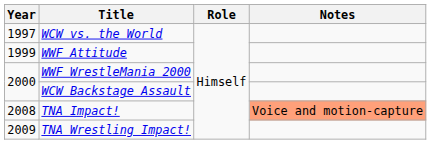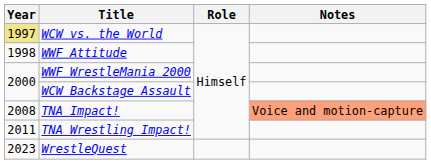 <table class="wikitable sortable">
 <tr>
 <th>Year</th>
 <th>Title</th>
 <th>Role</th>
 <th>Notes</th>
 </tr>
 <tr>
-<td>1997</td>
+<td style="background: khaki;">1997</td>
 <td><em><a href='#'>WCW vs. the World</a></em></td>
 <td rowspan=6>Himself</td>
 <td></td>
 </tr>
 <tr>
-<td>1999</td>
+<td>1998</td>
 <td><em><a href='#'>WWF Attitude</a></em></td>
 <td></td>
 </tr>
 <tr>
 <td rowspan=2>2000</td>
 <td><em><a href='#'>WWF WrestleMania 2000</a></em></td>
 <td></td>
 </tr>
 <tr>
 <td><em><a href='#'>WCW Backstage Assault</a></em></td>
 <td></td>
 </tr>
 <tr>
 <td>2008</td>
 <td><em><a href='#'>TNA Impact!</a></em></td>
 <td style="background: lightsalmon;">Voice and motion-capture</td>
 </tr>
 <tr>
-<td>2009</td>
+<td>2011</td>
 <td><em><a href='#'>TNA Wrestling Impact!</a></em></td>
 <td></td>
 </tr>
+<tr>
+<td>2023</td>
+<td><em><a href='#'>WrestleQuest</a></em></td>
+<td></td>
+<td></td>
+</tr>
 </table>
